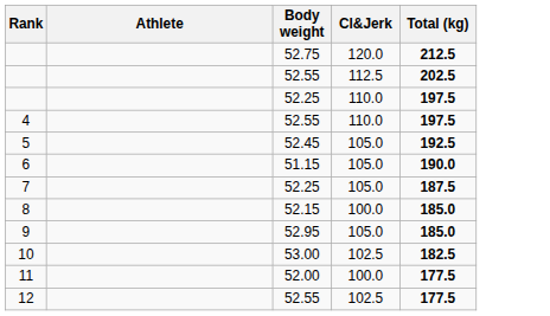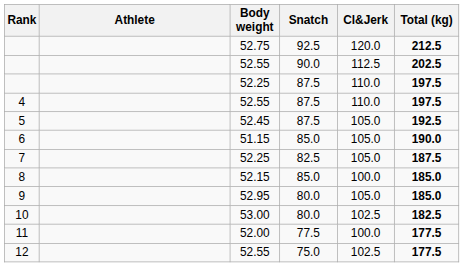 <table class = "wikitable" style="text-align:center;">
 <tr>
 <th width=40>Rank</th>
 <th width=250>Athlete</th>
 <th width=60>Body weight</th>
+<th width=70>Snatch</th>
 <th width=70>Cl&Jerk</th>
 <th width=80>Total (kg)</th>
 </tr>
 <tr>
 <td></td>
 <td align=left></td>
 <td>52.75</td>
+<td>92.5</td>
 <td>120.0</td>
 <td><strong>212.5</strong></td>
 </tr>
 <tr>
 <td></td>
 <td align=left></td>
 <td>52.55</td>
+<td>90.0</td>
 <td>112.5</td>
 <td><strong>202.5</strong></td>
 </tr>
 <tr>
 <td></td>
 <td align=left></td>
 <td>52.25</td>
+<td>87.5</td>
 <td>110.0</td>
 <td><strong>197.5</strong></td>
 </tr>
 <tr>
 <td>4</td>
 <td align=left></td>
 <td>52.55</td>
+<td>87.5</td>
 <td>110.0</td>
 <td><strong>197.5</strong></td>
 </tr>
 <tr>
 <td>5</td>
 <td align=left></td>
 <td>52.45</td>
+<td>87.5</td>
 <td>105.0</td>
 <td><strong>192.5</strong></td>
 </tr>
 <tr>
 <td>6</td>
 <td align=left></td>
 <td>51.15</td>
+<td>85.0</td>
 <td>105.0</td>
 <td><strong>190.0</strong></td>
 </tr>
 <tr>
 <td>7</td>
 <td align=left></td>
 <td>52.25</td>
+<td>82.5</td>
 <td>105.0</td>
 <td><strong>187.5</strong></td>
 </tr>
 <tr>
 <td>8</td>
 <td align=left></td>
 <td>52.15</td>
+<td>85.0</td>
 <td>100.0</td>
 <td><strong>185.0</strong></td>
 </tr>
 <tr>
 <td>9</td>
 <td align=left></td>
 <td>52.95</td>
+<td>80.0</td>
 <td>105.0</td>
 <td><strong>185.0</strong></td>
 </tr>
 <tr>
 <td>10</td>
 <td align=left></td>
 <td>53.00</td>
+<td>80.0</td>
 <td>102.5</td>
 <td><strong>182.5</strong></td>
 </tr>
 <tr>
 <td>11</td>
 <td align=left></td>
 <td>52.00</td>
+<td>77.5</td>
 <td>100.0</td>
 <td><strong>177.5</strong></td>
 </tr>
 <tr>
 <td>12</td>
 <td align=left></td>
 <td>52.55</td>
+<td>75.0</td>
 <td>102.5</td>
 <td><strong>177.5</strong></td>
 </tr>
 </table>
